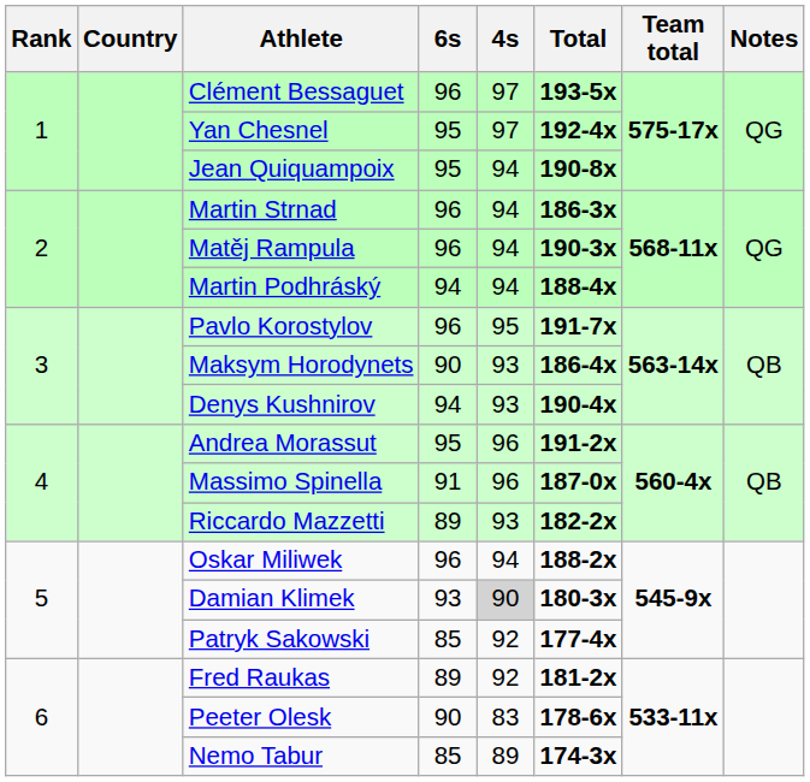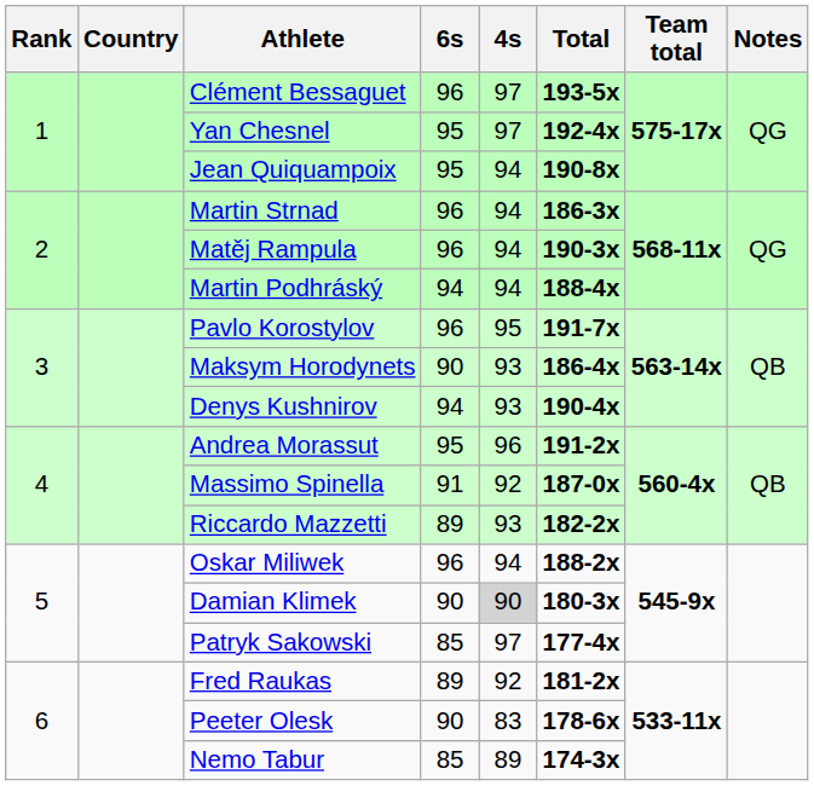 <table class="wikitable sortable" style="text-align:center">
 <tr>
 <th>Rank</th>
 <th>Country</th>
 <th>Athlete</th>
 <th width=30px>6s</th>
 <th width=30px>4s</th>
 <th>Total</th>
 <th>Team<br>total</th>
 <th class="unsortable">Notes</th>
 </tr>
 <tr bgcolor=bbffbb>
 <td rowspan=3>1</td>
 <td rowspan=3 align=left></td>
 <td align=left><a href='#'>Clément Bessaguet</a></td>
 <td>96</td>
 <td>97</td>
 <td><strong>193-5x</strong></td>
 <td rowspan=3><strong>575-17x</strong></td>
 <td rowspan=3>QG</td>
 </tr>
 <tr bgcolor=bbffbb>
 <td align=left><a href='#'>Yan Chesnel</a></td>
 <td>95</td>
 <td>97</td>
 <td><strong>192-4x</strong></td>
 </tr>
 <tr bgcolor=bbffbb>
 <td align=left><a href='#'>Jean Quiquampoix</a></td>
 <td>95</td>
 <td>94</td>
 <td><strong>190-8x</strong></td>
 </tr>
 <tr bgcolor=bbffbb>
 <td rowspan=3>2</td>
 <td rowspan=3 align=left></td>
 <td align=left><a href='#'>Martin Strnad</a></td>
 <td>96</td>
 <td>94</td>
 <td><strong>186-3x</strong></td>
 <td rowspan=3><strong>568-11x</strong></td>
 <td rowspan=3>QG</td>
 </tr>
 <tr bgcolor=bbffbb>
 <td align=left><a href='#'>Matěj Rampula</a></td>
 <td>96</td>
 <td>94</td>
 <td><strong>190-3x</strong></td>
 </tr>
 <tr bgcolor=bbffbb>
 <td align=left><a href='#'>Martin Podhráský</a></td>
 <td>94</td>
 <td>94</td>
 <td><strong>188-4x</strong></td>
 </tr>
 <tr bgcolor=ccffcc>
 <td rowspan=3>3</td>
 <td rowspan=3 align=left></td>
 <td align=left><a href='#'>Pavlo Korostylov</a></td>
 <td>96</td>
 <td>95</td>
 <td><strong>191-7x</strong></td>
 <td rowspan=3><strong>563-14x</strong></td>
 <td rowspan=3>QB</td>
 </tr>
 <tr bgcolor=ccffcc>
 <td align=left><a href='#'>Maksym Horodynets</a></td>
 <td>90</td>
 <td>93</td>
 <td><strong>186-4x</strong></td>
 </tr>
 <tr bgcolor=ccffcc>
 <td align=left><a href='#'>Denys Kushnirov</a></td>
 <td>94</td>
 <td>93</td>
 <td><strong>190-4x</strong></td>
 </tr>
 <tr bgcolor=ccffcc>
 <td rowspan=3>4</td>
 <td rowspan=3 align=left></td>
 <td align=left><a href='#'>Andrea Morassut</a></td>
 <td>95</td>
 <td>96</td>
 <td><strong>191-2x</strong></td>
 <td rowspan=3><strong>560-4x</strong></td>
 <td rowspan=3>QB</td>
 </tr>
 <tr bgcolor=ccffcc>
 <td align=left><a href='#'>Massimo Spinella</a></td>
 <td>91</td>
-<td>96</td>
+<td>92</td>
 <td><strong>187-0x</strong></td>
 </tr>
 <tr bgcolor=ccffcc>
 <td align=left><a href='#'>Riccardo Mazzetti</a></td>
 <td>89</td>
 <td>93</td>
 <td><strong>182-2x</strong></td>
 </tr>
 <tr>
 <td rowspan=3>5</td>
 <td rowspan=3 align=left></td>
 <td align=left><a href='#'>Oskar Miliwek</a></td>
 <td>96</td>
 <td>94</td>
 <td><strong>188-2x</strong></td>
 <td rowspan=3><strong>545-9x</strong></td>
 <td rowspan=3></td>
 </tr>
 <tr>
 <td align=left><a href='#'>Damian Klimek</a></td>
-<td>93</td>
+<td>90</td>
 <td style="background: lightgrey;">90</td>
 <td><strong>180-3x</strong></td>
 </tr>
 <tr>
 <td align=left><a href='#'>Patryk Sakowski</a></td>
 <td>85</td>
-<td>92</td>
+<td>97</td>
 <td><strong>177-4x</strong></td>
 </tr>
 <tr>
 <td rowspan=3>6</td>
 <td rowspan=3 align=left></td>
 <td align=left><a href='#'>Fred Raukas</a></td>
 <td>89</td>
 <td>92</td>
 <td><strong>181-2x</strong></td>
 <td rowspan=3><strong>533-11x</strong></td>
 <td rowspan=3></td>
 </tr>
 <tr>
 <td align=left><a href='#'>Peeter Olesk</a></td>
 <td>90</td>
 <td>83</td>
 <td><strong>178-6x</strong></td>
 </tr>
 <tr>
 <td align=left><a href='#'>Nemo Tabur</a></td>
 <td>85</td>
 <td>89</td>
 <td><strong>174-3x</strong></td>
 </tr>
 </table>
